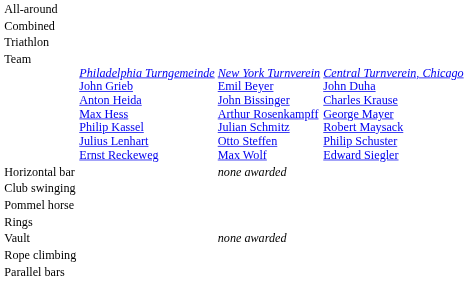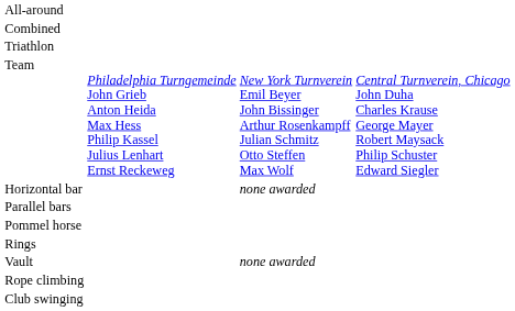 <table>
 <tr>
 <td>All-around<br></td>
 <td></td>
 <td></td>
 <td></td>
 </tr>
 <tr>
 <td>Combined<br></td>
 <td></td>
 <td></td>
 <td></td>
 </tr>
 <tr>
 <td>Triathlon<br></td>
 <td></td>
 <td></td>
 <td></td>
 </tr>
 <tr valign="top">
 <td>Team<br></td>
 <td><br><em><a href='#'>Philadelphia Turngemeinde</a></em><br><a href='#'>John Grieb</a><br><a href='#'>Anton Heida</a><br><a href='#'>Max Hess</a><br><a href='#'>Philip Kassel</a><br><a href='#'>Julius Lenhart</a><br><a href='#'>Ernst Reckeweg</a></td>
 <td><br><em><a href='#'>New York Turnverein</a></em><br><a href='#'>Emil Beyer</a><br><a href='#'>John Bissinger</a><br><a href='#'>Arthur Rosenkampff</a><br><a href='#'>Julian Schmitz</a><br><a href='#'>Otto Steffen</a><br><a href='#'>Max Wolf</a></td>
 <td><br><em><a href='#'>Central Turnverein, Chicago</a></em><br><a href='#'>John Duha</a><br><a href='#'>Charles Krause</a><br><a href='#'>George Mayer</a><br><a href='#'>Robert Maysack</a><br><a href='#'>Philip Schuster</a><br><a href='#'>Edward Siegler</a></td>
 </tr>
 <tr valign="top">
 <td rowspan=2>Horizontal bar<br></td>
 <td></td>
 <td rowspan=2><em>none awarded</em></td>
 <td rowspan=2></td>
 </tr>
 <tr>
 <td></td>
 </tr>
 <tr>
-<td>Club swinging<br></td>
+<td>Parallel bars<br></td>
 <td></td>
 <td></td>
 <td></td>
 </tr>
 <tr>
 <td>Pommel horse<br></td>
 <td></td>
 <td></td>
 <td></td>
 </tr>
 <tr>
 <td>Rings<br></td>
 <td></td>
 <td></td>
 <td></td>
 </tr>
 <tr valign="top">
 <td rowspan=2>Vault<br></td>
 <td></td>
 <td rowspan=2><em>none awarded</em></td>
 <td rowspan=2></td>
 </tr>
 <tr>
 <td></td>
 </tr>
 <tr>
 <td>Rope climbing<br></td>
 <td></td>
 <td></td>
 <td></td>
 </tr>
 <tr>
-<td>Parallel bars<br></td>
+<td>Club swinging<br></td>
 <td></td>
 <td></td>
 <td></td>
 </tr>
 </table>
